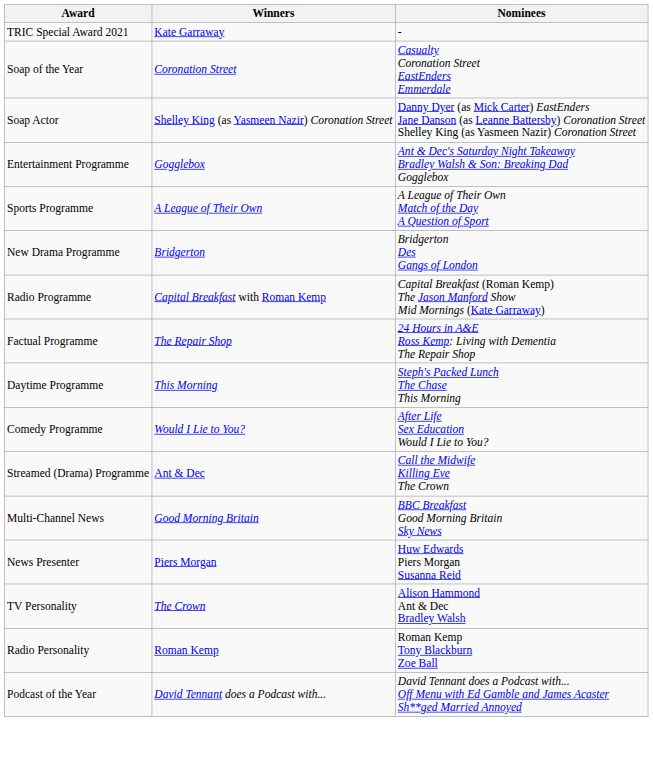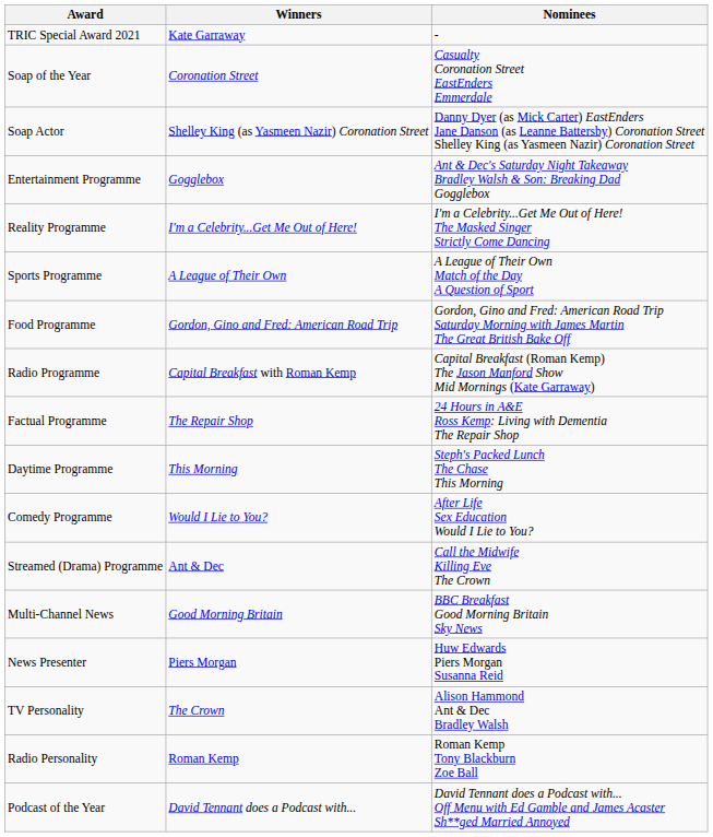 <table class="wikitable">
 <tr>
 <th>Award</th>
 <th>Winners</th>
 <th>Nominees</th>
 </tr>
 <tr>
 <td>TRIC Special Award 2021</td>
 <td><a href='#'>Kate Garraway</a></td>
 <td>-</td>
 </tr>
 <tr>
 <td>Soap of the Year</td>
 <td><em><a href='#'>Coronation Street</a></em></td>
 <td><em><a href='#'>Casualty</a> <br>Coronation Street <br><a href='#'>EastEnders</a> <br><a href='#'>Emmerdale</a></em></td>
 </tr>
 <tr>
 <td>Soap Actor</td>
 <td><a href='#'>Shelley King</a> (as <a href='#'>Yasmeen Nazir</a>) <em>Coronation Street</em></td>
 <td><a href='#'>Danny Dyer</a> (as <a href='#'>Mick Carter</a>) <em>EastEnders</em><br><a href='#'>Jane Danson</a> (as <a href='#'>Leanne Battersby</a>) <em>Coronation Street</em> <br>Shelley King (as Yasmeen Nazir) <em>Coronation Street</em></td>
 </tr>
 <tr>
 <td>Entertainment Programme</td>
 <td><em><a href='#'>Gogglebox</a></em></td>
 <td><em><a href='#'>Ant & Dec's Saturday Night Takeaway</a> <br><a href='#'>Bradley Walsh & Son: Breaking Dad</a> <br>Gogglebox</em></td>
 </tr>
 <tr>
+<td>Reality Programme</td>
+<td><em><a href='#'>I'm a Celebrity...Get Me Out of Here!</a></em></td>
+<td><em>I'm a Celebrity...Get Me Out of Here! <br><a href='#'>The Masked Singer</a> <br><a href='#'>Strictly Come Dancing</a></em></td>
+</tr>
+<tr>
 <td>Sports Programme</td>
 <td><em><a href='#'>A League of Their Own</a></em></td>
 <td><em>A League of Their Own <br><a href='#'>Match of the Day</a> <br><a href='#'>A Question of Sport</a></em></td>
 </tr>
 <tr>
-<td>New Drama Programme</td>
-<td><em><a href='#'>Bridgerton</a></em></td>
-<td><em>Bridgerton <br><a href='#'>Des</a> <br><a href='#'>Gangs of London</a></em></td>
+<td>Food Programme</td>
+<td><em><a href='#'>Gordon, Gino and Fred: American Road Trip</a></em></td>
+<td><em>Gordon, Gino and Fred: American Road Trip <br><a href='#'>Saturday Morning with James Martin</a> <br><a href='#'>The Great British Bake Off</a></em></td>
 </tr>
 <tr>
 <td>Radio Programme</td>
 <td><em><a href='#'>Capital Breakfast</a></em> with <a href='#'>Roman Kemp</a></td>
 <td><em>Capital Breakfast</em> (Roman Kemp) <br><em>The <a href='#'>Jason Manford</a> Show <br>Mid Mornings</em> (<a href='#'>Kate Garraway</a>)</td>
 </tr>
 <tr>
 <td>Factual Programme</td>
 <td><em><a href='#'>The Repair Shop</a></em></td>
 <td><em><a href='#'>24 Hours in A&E</a> <br><a href='#'>Ross Kemp</a>: Living with Dementia <br>The Repair Shop</em></td>
 </tr>
 <tr>
 <td>Daytime Programme</td>
 <td><em><a href='#'>This Morning</a></em></td>
 <td><em><a href='#'>Steph's Packed Lunch</a> <br><a href='#'>The Chase</a> <br>This Morning</em></td>
 </tr>
 <tr>
 <td>Comedy Programme</td>
 <td><em><a href='#'>Would I Lie to You?</a></em></td>
 <td><em><a href='#'>After Life</a> <br><a href='#'>Sex Education</a> <br>Would I Lie to You?</em></td>
 </tr>
 <tr>
 <td>Streamed (Drama) Programme</td>
 <td><a href='#'>Ant & Dec</a></td>
 <td><em><a href='#'>Call the Midwife</a> <br><a href='#'>Killing Eve</a> <br>The Crown</em></td>
 </tr>
 <tr>
 <td>Multi-Channel News</td>
 <td><em><a href='#'>Good Morning Britain</a></em></td>
 <td><em><a href='#'>BBC Breakfast</a> <br>Good Morning Britain <br><a href='#'>Sky News</a></em></td>
 </tr>
 <tr>
 <td>News Presenter</td>
 <td><a href='#'>Piers Morgan</a></td>
 <td><a href='#'>Huw Edwards</a> <br>Piers Morgan <br><a href='#'>Susanna Reid</a></td>
 </tr>
 <tr>
 <td>TV Personality</td>
 <td><em><a href='#'>The Crown</a></em></td>
 <td><a href='#'>Alison Hammond</a> <br>Ant & Dec <br><a href='#'>Bradley Walsh</a></td>
 </tr>
 <tr>
 <td>Radio Personality</td>
 <td><a href='#'>Roman Kemp</a></td>
 <td>Roman Kemp <br><a href='#'>Tony Blackburn</a> <br><a href='#'>Zoe Ball</a></td>
 </tr>
 <tr>
 <td>Podcast of the Year</td>
 <td><em><a href='#'>David Tennant</a> does a Podcast with...</em></td>
 <td><em>David Tennant does a Podcast with... <br><a href='#'>Off Menu with Ed Gamble and James Acaster</a> <br><a href='#'>Sh**ged Married Annoyed</a></em></td>
 </tr>
 </table>
